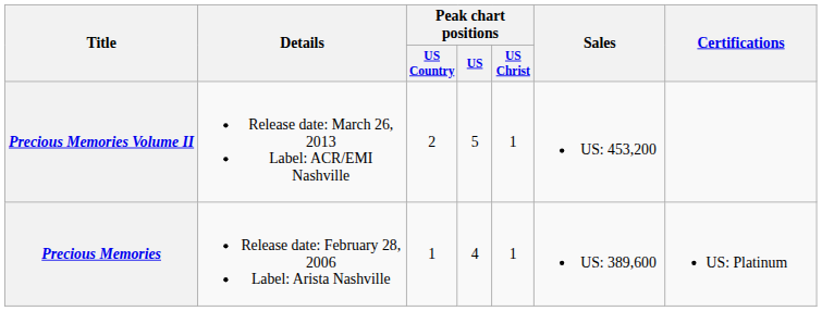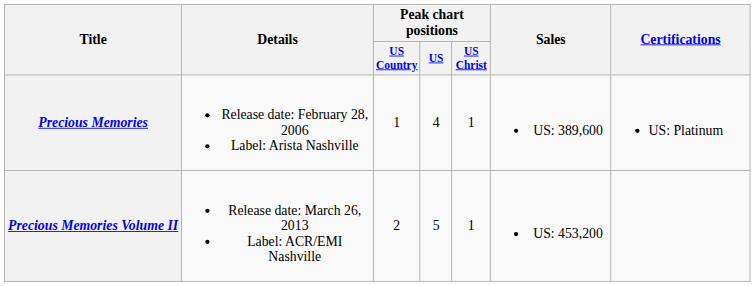 <table class="wikitable plainrowheaders" style="text-align:center;">
 <tr>
 <th rowspan="2" style="width:18em;">Title</th>
 <th rowspan="2" style="width:18em;">Details</th>
 <th colspan="3">Peak chart positions</th>
 <th rowspan="2" style="width:10em;">Sales</th>
 <th rowspan="2" style="width:12em;"><a href='#'>Certifications</a></th>
 </tr>
 <tr style="font-size:smaller;">
 <th width="40"><a href='#'>US Country</a><br></th>
 <th width="40"><a href='#'>US</a><br></th>
 <th width="40"><a href='#'>US Christ</a><br></th>
 </tr>
 <tr>
+<th scope="row"><em><a href='#'>Precious Memories</a></em></th>
+<td><br><ul><li>Release date: February 28, 2006</li><li>Label: Arista Nashville</li></ul></td>
+<td>1</td>
+<td>4</td>
+<td>1</td>
+<td><br><ul><li>US: 389,600</li></ul></td>
+<td align="left"><br><ul><li>US: Platinum</li></ul></td>
+</tr>
+<tr>
 <th scope="row"><em><a href='#'>Precious Memories Volume II</a></em></th>
 <td><br><ul><li>Release date: March 26, 2013</li><li>Label: ACR/EMI Nashville</li></ul></td>
 <td>2</td>
 <td>5</td>
 <td>1</td>
 <td><br><ul><li>US: 453,200</li></ul></td>
 <td></td>
 </tr>
-<tr>
-<th scope="row"><em><a href='#'>Precious Memories</a></em></th>
-<td><br><ul><li>Release date: February 28, 2006</li><li>Label: Arista Nashville</li></ul></td>
-<td>1</td>
-<td>4</td>
-<td>1</td>
-<td><br><ul><li>US: 389,600</li></ul></td>
-<td align="left"><br><ul><li>US: Platinum</li></ul></td>
-</tr>
 </table>
